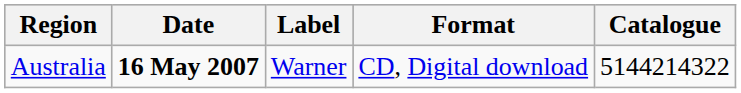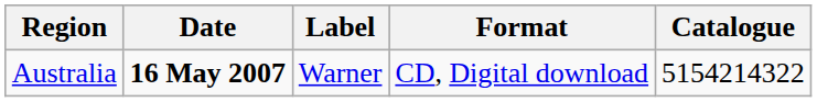 <table class="wikitable">
 <tr>
 <th>Region</th>
 <th>Date</th>
 <th>Label</th>
 <th>Format</th>
 <th>Catalogue</th>
 </tr>
 <tr>
 <td><a href='#'>Australia</a></td>
 <td><strong>16 May 2007</strong></td>
 <td><a href='#'>Warner</a></td>
 <td><a href='#'>CD</a>, <a href='#'>Digital download</a></td>
-<td>5144214322</td>
+<td>5154214322</td>
 </tr>
 </table>
